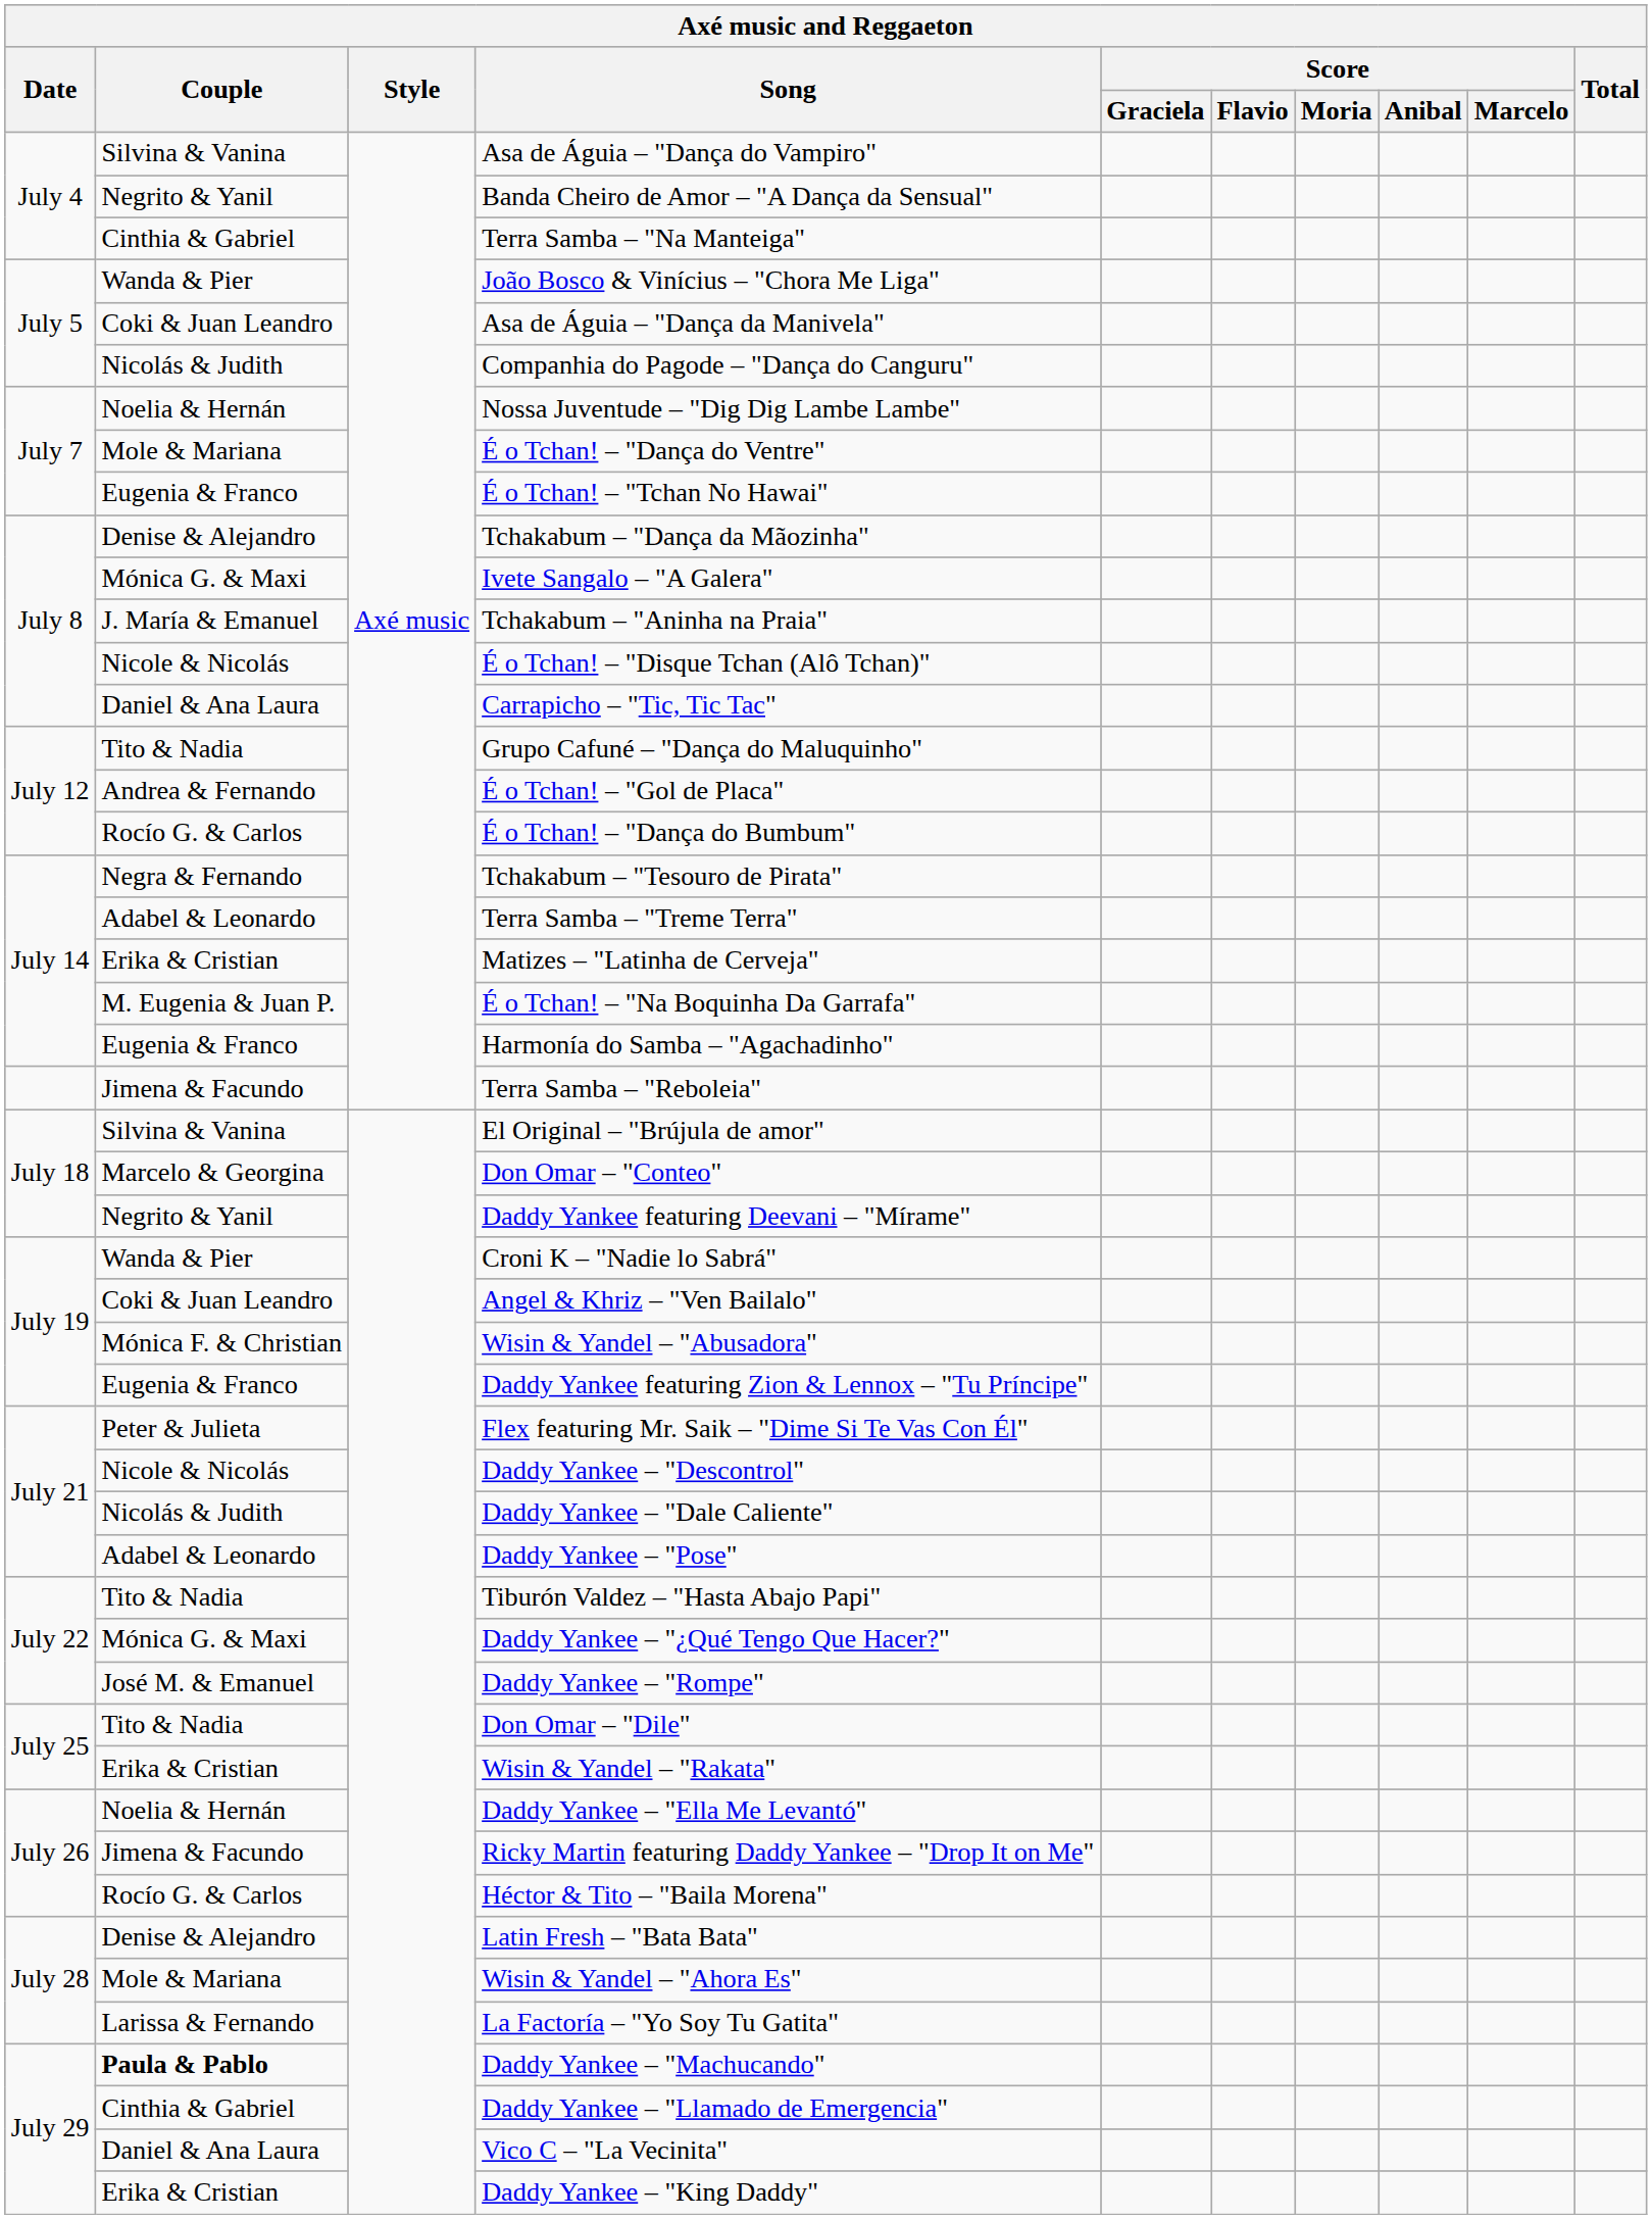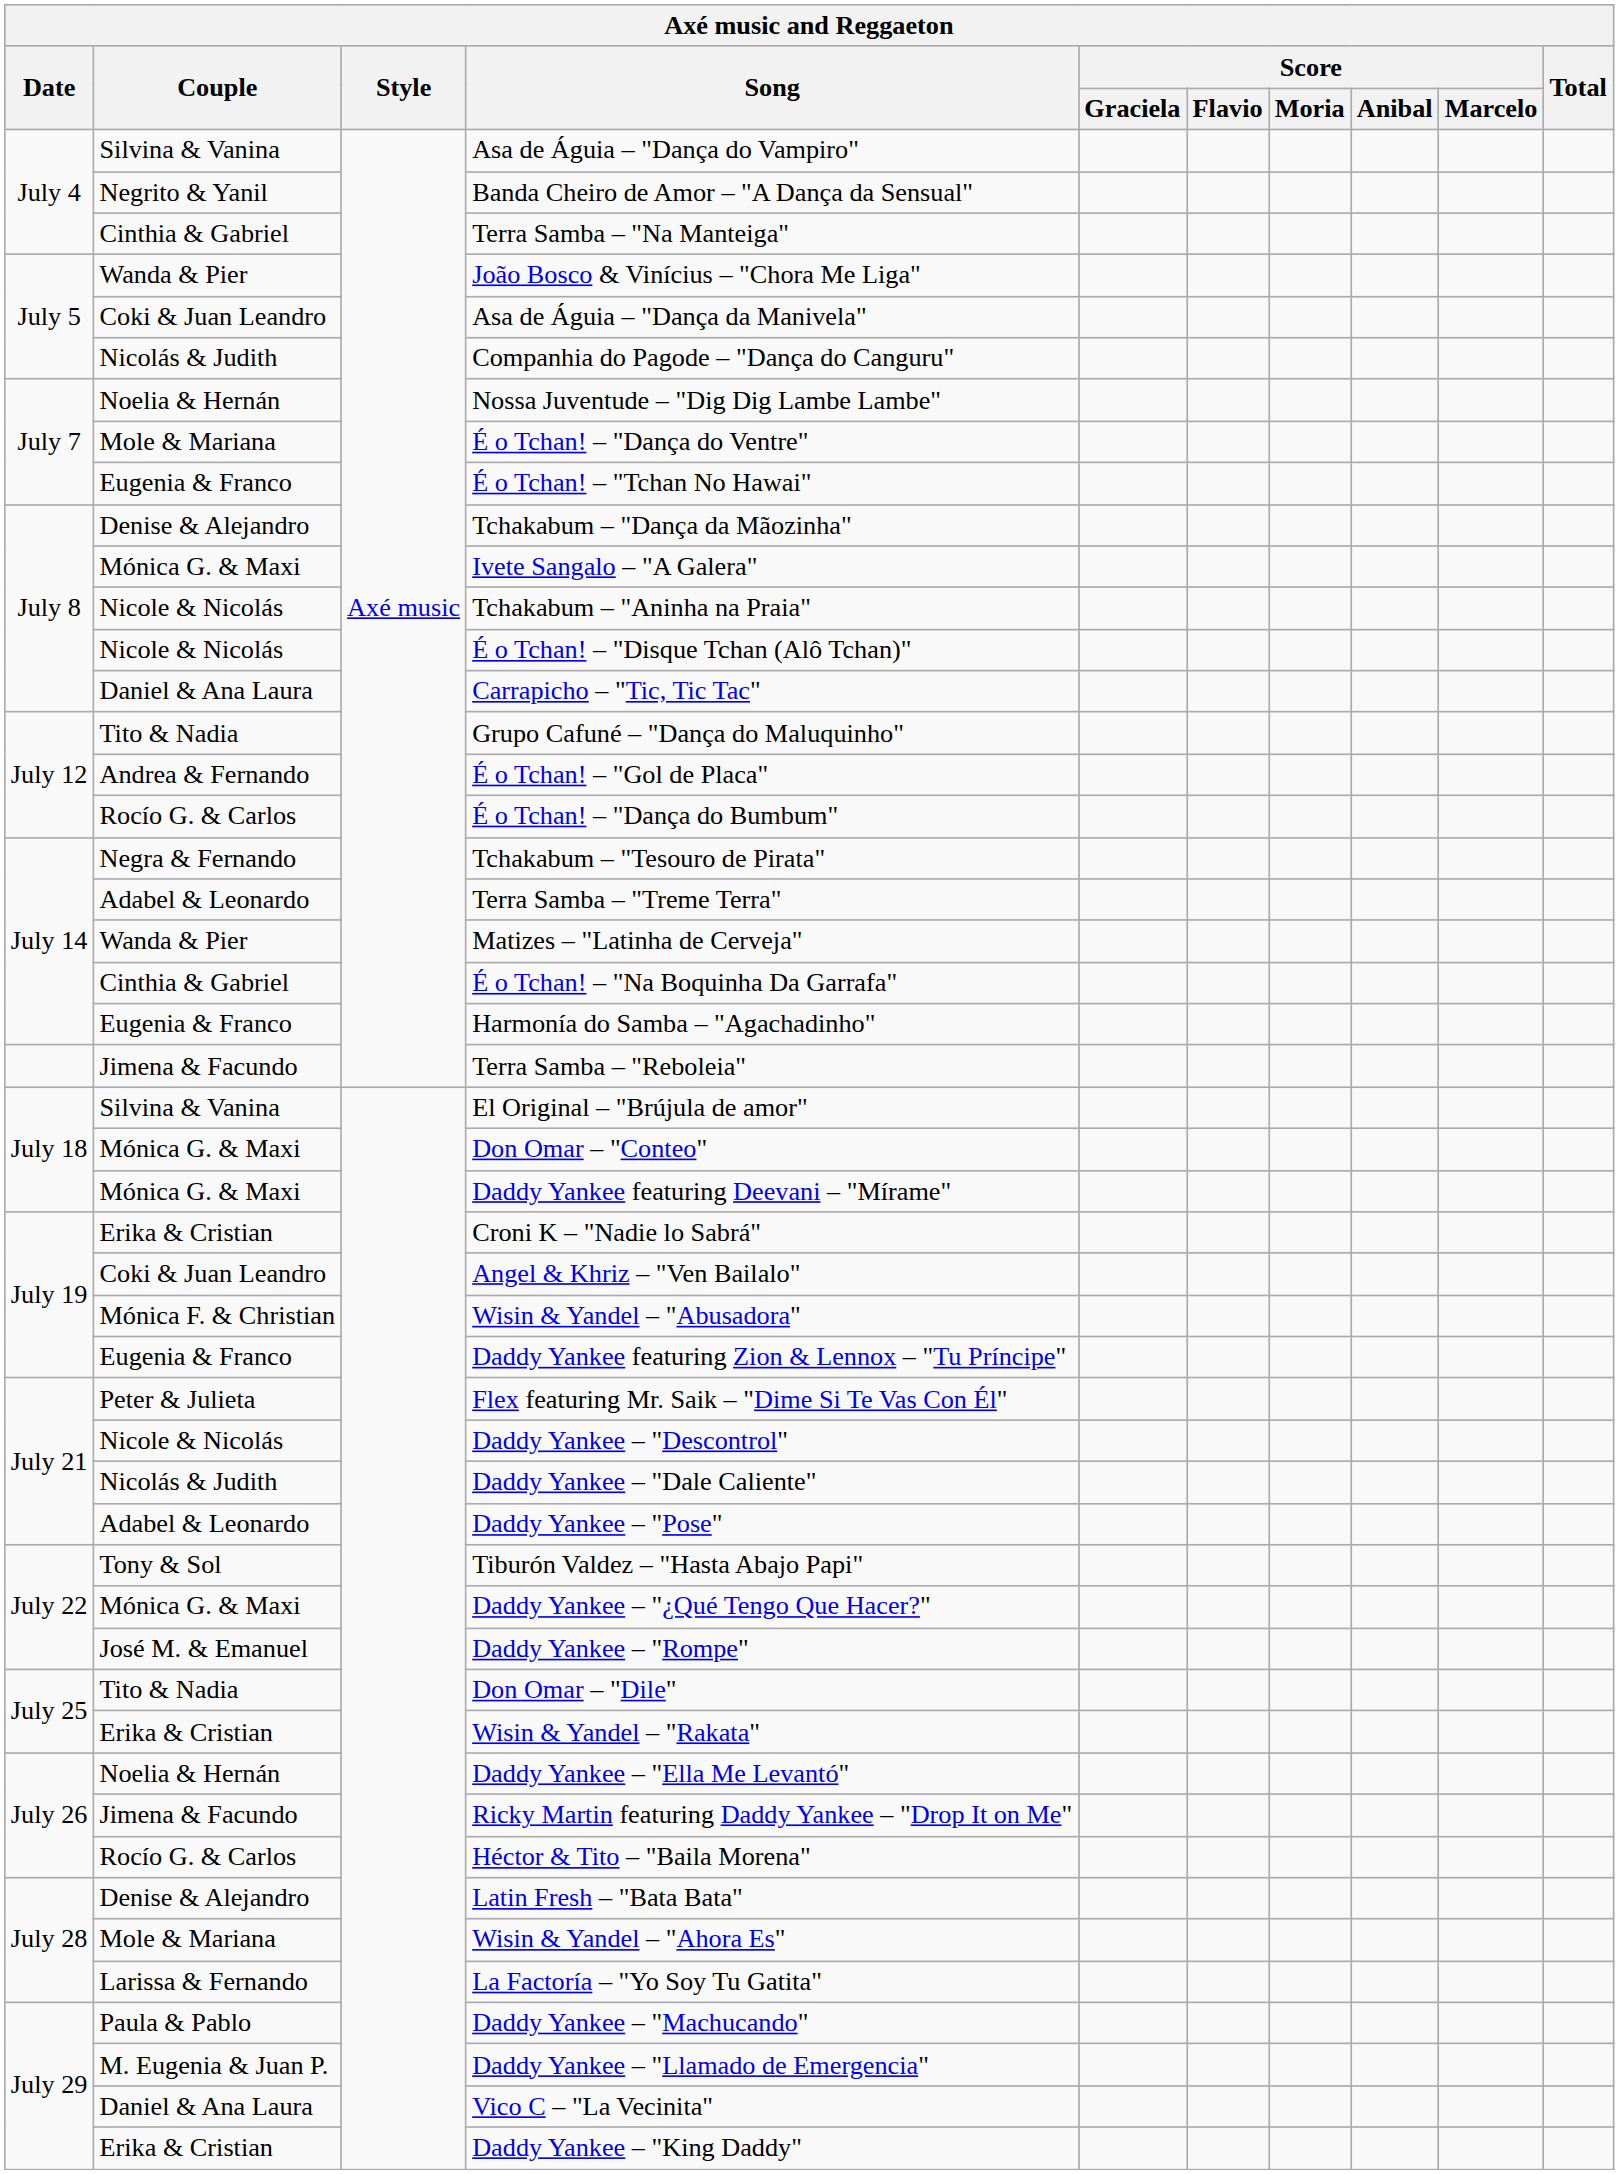 <table class="wikitable collapsible collapsed">
 <tr>
 <th colspan="10" style="text-align:center;"><strong>Axé music and Reggaeton</strong></th>
 </tr>
 <tr>
 <th rowspan="2">Date</th>
 <th rowspan="2">Couple</th>
 <th rowspan="2">Style</th>
 <th rowspan="2">Song</th>
 <th colspan="5">Score</th>
 <th rowspan="2">Total</th>
 </tr>
 <tr>
 <th>Graciela</th>
 <th>Flavio</th>
 <th>Moria</th>
 <th>Anibal</th>
 <th>Marcelo</th>
 </tr>
 <tr>
 <td rowspan="3" style="text-align:center;">July 4</td>
 <td>Silvina & Vanina</td>
 <td rowspan="23" style="text-align:center;"><a href='#'>Axé music</a></td>
 <td>Asa de Águia – "Dança do Vampiro"</td>
 <td></td>
 <td></td>
 <td></td>
 <td></td>
 <td></td>
 <td></td>
 </tr>
 <tr>
 <td>Negrito & Yanil</td>
 <td>Banda Cheiro de Amor – "A Dança da Sensual"</td>
 <td></td>
 <td></td>
 <td></td>
 <td></td>
 <td></td>
 <td></td>
 </tr>
 <tr>
 <td>Cinthia & Gabriel</td>
 <td>Terra Samba – "Na Manteiga"</td>
 <td></td>
 <td></td>
 <td></td>
 <td></td>
 <td></td>
 <td></td>
 </tr>
 <tr>
 <td rowspan="3" style="text-align:center;">July 5</td>
 <td>Wanda & Pier</td>
 <td><a href='#'>João Bosco</a> & Vinícius – "Chora Me Liga"</td>
 <td></td>
 <td></td>
 <td></td>
 <td></td>
 <td></td>
 <td></td>
 </tr>
 <tr>
 <td>Coki & Juan Leandro</td>
 <td>Asa de Águia – "Dança da Manivela"</td>
 <td></td>
 <td></td>
 <td></td>
 <td></td>
 <td></td>
 <td></td>
 </tr>
 <tr>
 <td>Nicolás & Judith</td>
 <td>Companhia do Pagode – "Dança do Canguru"</td>
 <td></td>
 <td></td>
 <td></td>
 <td></td>
 <td></td>
 <td></td>
 </tr>
 <tr>
 <td rowspan="3" style="text-align:center;">July 7</td>
 <td>Noelia & Hernán</td>
 <td>Nossa Juventude – "Dig Dig Lambe Lambe"</td>
 <td></td>
 <td></td>
 <td></td>
 <td></td>
 <td></td>
 <td></td>
 </tr>
 <tr>
 <td>Mole & Mariana</td>
 <td><a href='#'>É o Tchan!</a> – "Dança do Ventre"</td>
 <td></td>
 <td></td>
 <td></td>
 <td></td>
 <td></td>
 <td></td>
 </tr>
 <tr>
 <td>Eugenia & Franco</td>
 <td><a href='#'>É o Tchan!</a> – "Tchan No Hawai"</td>
 <td></td>
 <td></td>
 <td></td>
 <td></td>
 <td></td>
 <td></td>
 </tr>
 <tr>
 <td rowspan="5" style="text-align:center;">July 8</td>
 <td>Denise & Alejandro</td>
 <td>Tchakabum – "Dança da Mãozinha"</td>
 <td></td>
 <td></td>
 <td></td>
 <td></td>
 <td></td>
 <td></td>
 </tr>
 <tr>
 <td>Mónica G. & Maxi</td>
 <td><a href='#'>Ivete Sangalo</a> – "A Galera"</td>
 <td></td>
 <td></td>
 <td></td>
 <td></td>
 <td></td>
 <td></td>
 </tr>
 <tr>
-<td>J. María & Emanuel</td>
+<td>Nicole & Nicolás</td>
 <td>Tchakabum – "Aninha na Praia"</td>
 <td></td>
 <td></td>
 <td></td>
 <td></td>
 <td></td>
 <td></td>
 </tr>
 <tr>
 <td>Nicole & Nicolás</td>
 <td><a href='#'>É o Tchan!</a> – "Disque Tchan (Alô Tchan)"</td>
 <td></td>
 <td></td>
 <td></td>
 <td></td>
 <td></td>
 <td></td>
 </tr>
 <tr>
 <td>Daniel & Ana Laura</td>
 <td><a href='#'>Carrapicho</a> – "<a href='#'>Tic, Tic Tac</a>"</td>
 <td></td>
 <td></td>
 <td></td>
 <td></td>
 <td></td>
 <td></td>
 </tr>
 <tr>
 <td rowspan="3" style="text-align:center;">July 12</td>
 <td>Tito & Nadia</td>
 <td>Grupo Cafuné – "Dança do Maluquinho"</td>
 <td></td>
 <td></td>
 <td></td>
 <td></td>
 <td></td>
 <td></td>
 </tr>
 <tr>
 <td>Andrea & Fernando</td>
 <td><a href='#'>É o Tchan!</a> – "Gol de Placa"</td>
 <td></td>
 <td></td>
 <td></td>
 <td></td>
 <td></td>
 <td></td>
 </tr>
 <tr>
 <td>Rocío G. & Carlos</td>
 <td><a href='#'>É o Tchan!</a> – "Dança do Bumbum"</td>
 <td></td>
 <td></td>
 <td></td>
 <td></td>
 <td></td>
 <td></td>
 </tr>
 <tr>
 <td rowspan="5" style="text-align:center;">July 14</td>
 <td>Negra & Fernando</td>
 <td>Tchakabum – "Tesouro de Pirata"</td>
 <td></td>
 <td></td>
 <td></td>
 <td></td>
 <td></td>
 <td></td>
 </tr>
 <tr>
 <td>Adabel & Leonardo</td>
 <td>Terra Samba – "Treme Terra"</td>
 <td></td>
 <td></td>
 <td></td>
 <td></td>
 <td></td>
 <td></td>
 </tr>
 <tr>
-<td>Erika & Cristian</td>
+<td>Wanda & Pier</td>
 <td>Matizes – "Latinha de Cerveja"</td>
 <td></td>
 <td></td>
 <td></td>
 <td></td>
 <td></td>
 <td></td>
 </tr>
 <tr>
-<td>M. Eugenia & Juan P.</td>
+<td>Cinthia & Gabriel</td>
 <td><a href='#'>É o Tchan!</a> – "Na Boquinha Da Garrafa"</td>
 <td></td>
 <td></td>
 <td></td>
 <td></td>
 <td></td>
 <td></td>
 </tr>
 <tr>
 <td>Eugenia & Franco</td>
 <td>Harmonía do Samba – "Agachadinho"</td>
 <td></td>
 <td></td>
 <td></td>
 <td></td>
 <td></td>
 <td></td>
 </tr>
 <tr>
 <td></td>
 <td>Jimena & Facundo</td>
 <td>Terra Samba – "Reboleia"</td>
 <td></td>
 <td></td>
 <td></td>
 <td></td>
 <td></td>
 <td></td>
 </tr>
 <tr>
 <td rowspan="3" style="text-align:center;">July 18</td>
 <td>Silvina & Vanina</td>
 <td rowspan="26"></td>
 <td>El Original – "Brújula de amor"</td>
 <td></td>
 <td></td>
 <td></td>
 <td></td>
 <td></td>
 <td></td>
 </tr>
 <tr>
-<td>Marcelo & Georgina</td>
+<td>Mónica G. & Maxi</td>
 <td><a href='#'>Don Omar</a> – "<a href='#'>Conteo</a>"</td>
 <td></td>
 <td></td>
 <td></td>
 <td></td>
 <td></td>
 <td></td>
 </tr>
 <tr>
-<td>Negrito & Yanil</td>
+<td>Mónica G. & Maxi</td>
 <td><a href='#'>Daddy Yankee</a> featuring <a href='#'>Deevani</a> – "Mírame"</td>
 <td></td>
 <td></td>
 <td></td>
 <td></td>
 <td></td>
 <td></td>
 </tr>
 <tr>
 <td rowspan="4" style="text-align:center;">July 19</td>
-<td>Wanda & Pier</td>
+<td>Erika & Cristian</td>
 <td>Croni K – "Nadie lo Sabrá"</td>
 <td></td>
 <td></td>
 <td></td>
 <td></td>
 <td></td>
 <td></td>
 </tr>
 <tr>
 <td>Coki & Juan Leandro</td>
 <td><a href='#'>Angel & Khriz</a> – "Ven Bailalo"</td>
 <td></td>
 <td></td>
 <td></td>
 <td></td>
 <td></td>
 <td></td>
 </tr>
 <tr>
 <td>Mónica F. & Christian</td>
 <td><a href='#'>Wisin & Yandel</a> – "<a href='#'>Abusadora</a>"</td>
 <td></td>
 <td></td>
 <td></td>
 <td></td>
 <td></td>
 <td></td>
 </tr>
 <tr>
 <td>Eugenia & Franco</td>
 <td><a href='#'>Daddy Yankee</a> featuring <a href='#'>Zion & Lennox</a> – "<a href='#'>Tu Príncipe</a>"</td>
 <td></td>
 <td></td>
 <td></td>
 <td></td>
 <td></td>
 <td></td>
 </tr>
 <tr>
 <td rowspan="4" style="text-align:center;">July 21</td>
 <td>Peter & Julieta</td>
 <td><a href='#'>Flex</a> featuring Mr. Saik – "<a href='#'>Dime Si Te Vas Con Él</a>"</td>
 <td></td>
 <td></td>
 <td></td>
 <td></td>
 <td></td>
 <td></td>
 </tr>
 <tr>
 <td>Nicole & Nicolás</td>
 <td><a href='#'>Daddy Yankee</a> – "<a href='#'>Descontrol</a>"</td>
 <td></td>
 <td></td>
 <td></td>
 <td></td>
 <td></td>
 <td></td>
 </tr>
 <tr>
 <td>Nicolás & Judith</td>
 <td><a href='#'>Daddy Yankee</a> – "Dale Caliente"</td>
 <td></td>
 <td></td>
 <td></td>
 <td></td>
 <td></td>
 <td></td>
 </tr>
 <tr>
 <td>Adabel & Leonardo</td>
 <td><a href='#'>Daddy Yankee</a> – "<a href='#'>Pose</a>"</td>
 <td></td>
 <td></td>
 <td></td>
 <td></td>
 <td></td>
 <td></td>
 </tr>
 <tr>
 <td rowspan="3" style="text-align:center;">July 22</td>
-<td>Tito & Nadia</td>
+<td>Tony & Sol</td>
 <td>Tiburón Valdez – "Hasta Abajo Papi"</td>
 <td></td>
 <td></td>
 <td></td>
 <td></td>
 <td></td>
 <td></td>
 </tr>
 <tr>
 <td>Mónica G. & Maxi</td>
 <td><a href='#'>Daddy Yankee</a> – "<a href='#'>¿Qué Tengo Que Hacer?</a>"</td>
 <td></td>
 <td></td>
 <td></td>
 <td></td>
 <td></td>
 <td></td>
 </tr>
 <tr>
 <td>José M. & Emanuel</td>
 <td><a href='#'>Daddy Yankee</a> – "<a href='#'>Rompe</a>"</td>
 <td></td>
 <td></td>
 <td></td>
 <td></td>
 <td></td>
 <td></td>
 </tr>
 <tr>
 <td rowspan="2" style="text-align:center;">July 25</td>
 <td>Tito & Nadia</td>
 <td><a href='#'>Don Omar</a> – "<a href='#'>Dile</a>"</td>
 <td></td>
 <td></td>
 <td></td>
 <td></td>
 <td></td>
 <td></td>
 </tr>
 <tr>
 <td>Erika & Cristian</td>
 <td><a href='#'>Wisin & Yandel</a> – "<a href='#'>Rakata</a>"</td>
 <td></td>
 <td></td>
 <td></td>
 <td></td>
 <td></td>
 <td></td>
 </tr>
 <tr>
 <td rowspan="3" style="text-align:center;">July 26</td>
 <td>Noelia & Hernán</td>
 <td><a href='#'>Daddy Yankee</a> – "<a href='#'>Ella Me Levantó</a>"</td>
 <td></td>
 <td></td>
 <td></td>
 <td></td>
 <td></td>
 <td></td>
 </tr>
 <tr>
 <td>Jimena & Facundo</td>
 <td><a href='#'>Ricky Martin</a> featuring <a href='#'>Daddy Yankee</a> – "<a href='#'>Drop It on Me</a>"</td>
 <td></td>
 <td></td>
 <td></td>
 <td></td>
 <td></td>
 <td></td>
 </tr>
 <tr>
 <td>Rocío G. & Carlos</td>
 <td><a href='#'>Héctor & Tito</a> – "Baila Morena"</td>
 <td></td>
 <td></td>
 <td></td>
 <td></td>
 <td></td>
 <td></td>
 </tr>
 <tr>
 <td rowspan="3" style="text-align:center;">July 28</td>
 <td>Denise & Alejandro</td>
 <td><a href='#'>Latin Fresh</a> – "Bata Bata"</td>
 <td></td>
 <td></td>
 <td></td>
 <td></td>
 <td></td>
 <td></td>
 </tr>
 <tr>
 <td>Mole & Mariana</td>
 <td><a href='#'>Wisin & Yandel</a> – "<a href='#'>Ahora Es</a>"</td>
 <td></td>
 <td></td>
 <td></td>
 <td></td>
 <td></td>
 <td></td>
 </tr>
 <tr>
 <td>Larissa & Fernando</td>
 <td><a href='#'>La Factoría</a> – "Yo Soy Tu Gatita"</td>
 <td></td>
 <td></td>
 <td></td>
 <td></td>
 <td></td>
 <td></td>
 </tr>
 <tr>
 <td rowspan="4" style="text-align:center;">July 29</td>
-<td><strong>Paula & Pablo</strong></td>
+<td>Paula & Pablo</td>
 <td><a href='#'>Daddy Yankee</a> – "<a href='#'>Machucando</a>"</td>
 <td></td>
 <td></td>
 <td></td>
 <td></td>
 <td></td>
 <td></td>
 </tr>
 <tr>
-<td>Cinthia & Gabriel</td>
+<td>M. Eugenia & Juan P.</td>
 <td><a href='#'>Daddy Yankee</a> – "<a href='#'>Llamado de Emergencia</a>"</td>
 <td></td>
 <td></td>
 <td></td>
 <td></td>
 <td></td>
 <td></td>
 </tr>
 <tr>
 <td>Daniel & Ana Laura</td>
 <td><a href='#'>Vico C</a> – "La Vecinita"</td>
 <td></td>
 <td></td>
 <td></td>
 <td></td>
 <td></td>
 <td></td>
 </tr>
 <tr>
 <td>Erika & Cristian</td>
 <td><a href='#'>Daddy Yankee</a> – "King Daddy"</td>
 <td></td>
 <td></td>
 <td></td>
 <td></td>
 <td></td>
 <td></td>
 </tr>
 </table>
